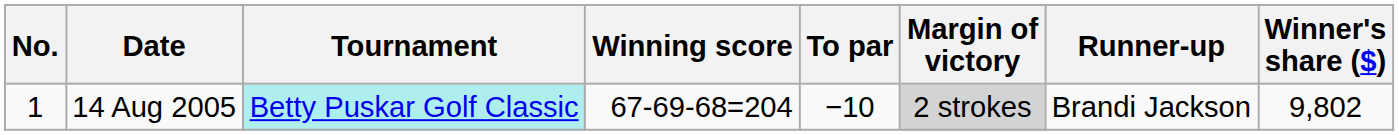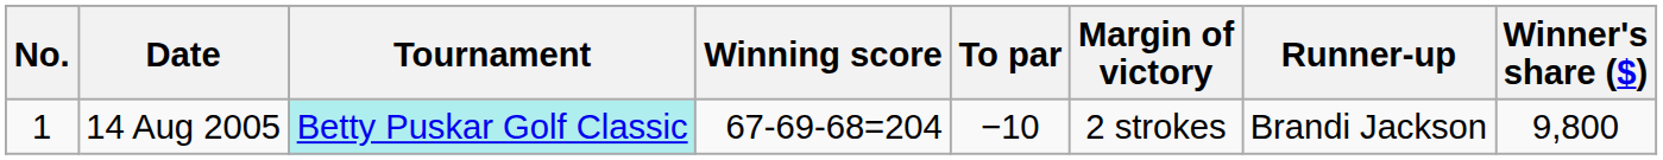 <table class="wikitable" style="font-size:95%;">
 <tr>
 <th>No.</th>
 <th>Date</th>
 <th>Tournament</th>
 <th>Winning score</th>
 <th>To par</th>
 <th>Margin of<br>victory</th>
 <th>Runner-up</th>
 <th>Winner's<br>share (<a href='#'>$</a>)</th>
 </tr>
 <tr>
 <td align=center>1</td>
 <td align=right>14 Aug 2005</td>
 <td style="background: paleturquoise;"><a href='#'>Betty Puskar Golf Classic</a></td>
 <td align=right>67-69-68=204</td>
 <td align=center>−10</td>
-<td align=center style="background: lightgrey;">2 strokes</td>
+<td align=center>2 strokes</td>
 <td> Brandi Jackson</td>
-<td align=center>9,802</td>
+<td align=center>9,800</td>
 </tr>
 </table>
